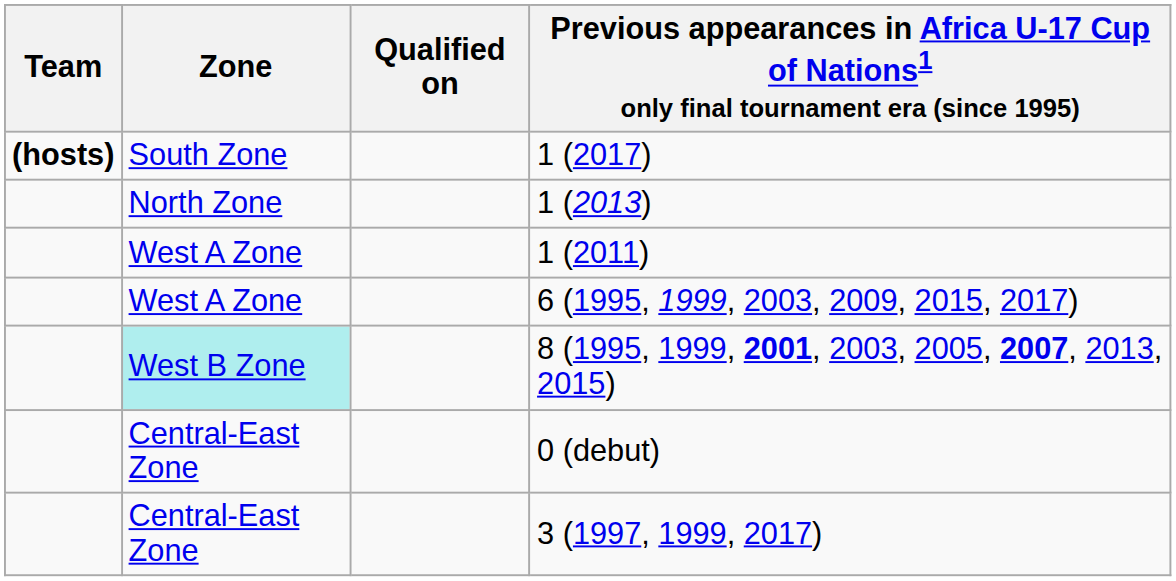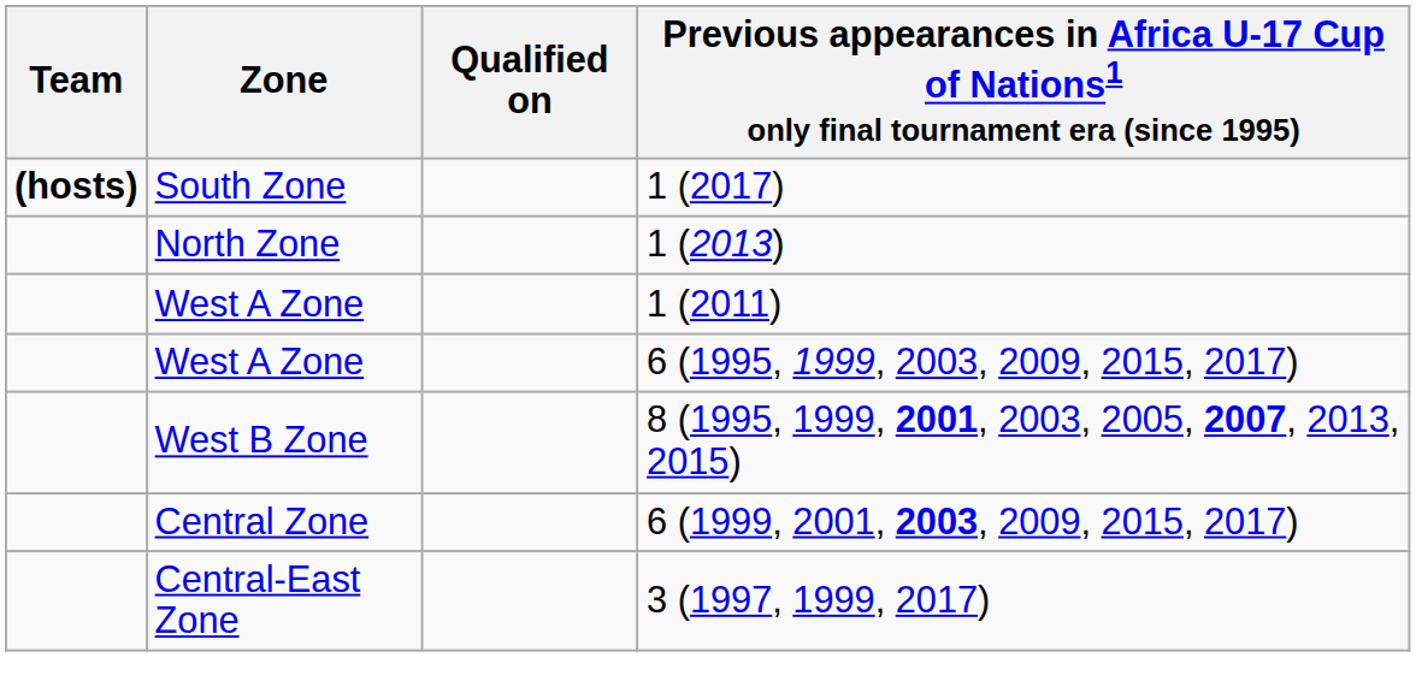 <table class="wikitable sortable">
 <tr>
 <th>Team</th>
 <th>Zone</th>
 <th>Qualified on</th>
 <th data-sort-type="number">Previous appearances in <a href='#'>Africa U-17 Cup of Nations</a><sup><strong><a href='#'>1</a></strong></sup><br><small>only final tournament era (since 1995)</small></th>
 </tr>
 <tr>
 <td><strong> (hosts)</strong></td>
 <td><a href='#'>South Zone</a></td>
 <td></td>
 <td>1 (<a href='#'>2017</a>)</td>
 </tr>
 <tr>
 <td></td>
 <td><a href='#'>North Zone</a></td>
 <td></td>
 <td>1 (<em><a href='#'>2013</a></em>)</td>
 </tr>
 <tr>
 <td></td>
 <td><a href='#'>West A Zone</a></td>
 <td></td>
 <td>1 (<a href='#'>2011</a>)</td>
 </tr>
 <tr>
 <td></td>
 <td><a href='#'>West A Zone</a></td>
 <td></td>
 <td>6 (<a href='#'>1995</a>, <em><a href='#'>1999</a></em>, <a href='#'>2003</a>, <a href='#'>2009</a>, <a href='#'>2015</a>, <a href='#'>2017</a>)</td>
 </tr>
 <tr>
 <td></td>
-<td style="background: paleturquoise;"><a href='#'>West B Zone</a></td>
+<td><a href='#'>West B Zone</a></td>
 <td></td>
 <td>8 (<a href='#'>1995</a>, <a href='#'>1999</a>, <strong><a href='#'>2001</a></strong>, <a href='#'>2003</a>, <a href='#'>2005</a>, <strong><a href='#'>2007</a></strong>, <a href='#'>2013</a>, <a href='#'>2015</a>)</td>
 </tr>
 <tr>
 <td></td>
-<td><a href='#'>Central-East Zone</a></td>
+<td><a href='#'>Central Zone</a></td>
 <td></td>
-<td>0 (debut)</td>
+<td>6 (<a href='#'>1999</a>, <a href='#'>2001</a>, <strong><a href='#'>2003</a></strong>, <a href='#'>2009</a>, <a href='#'>2015</a>, <a href='#'>2017</a>)</td>
 </tr>
 <tr>
 <td></td>
 <td><a href='#'>Central-East Zone</a></td>
 <td></td>
 <td>3 (<a href='#'>1997</a>, <a href='#'>1999</a>, <a href='#'>2017</a>)</td>
 </tr>
 </table>
